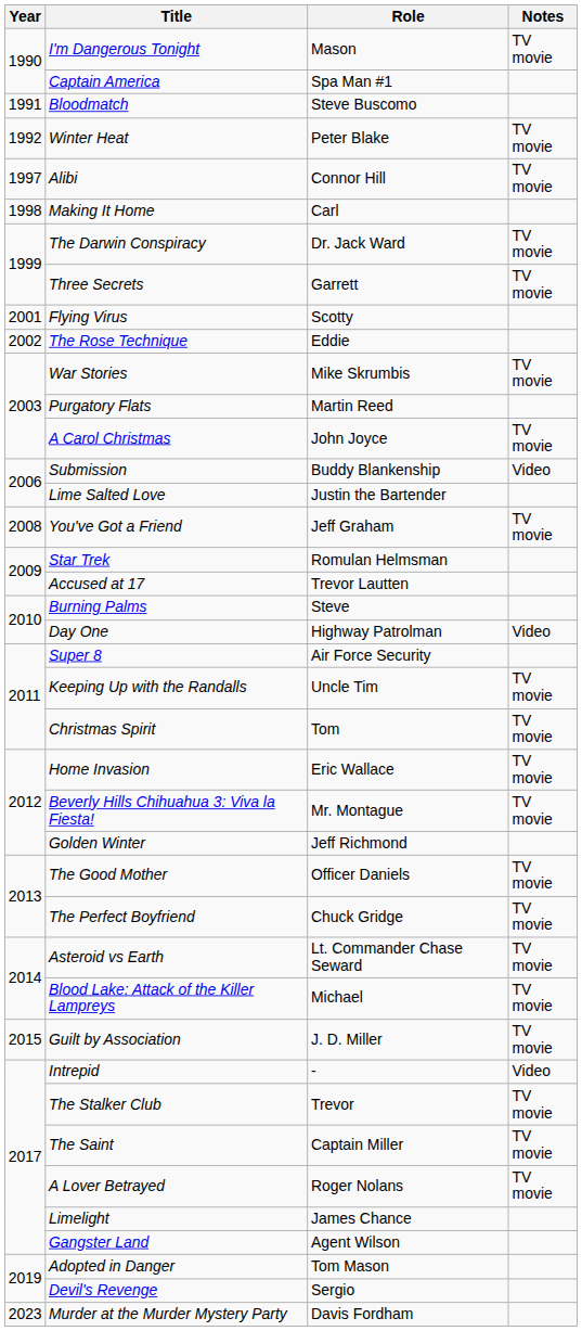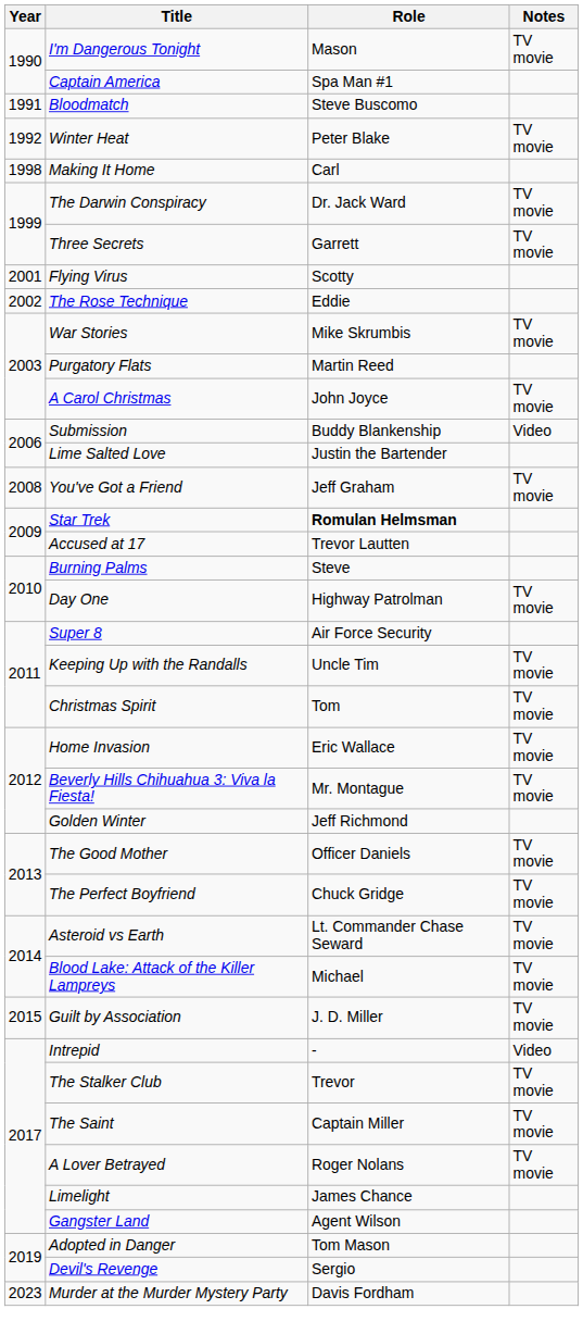 <table class="wikitable sortable">
 <tr>
 <th>Year</th>
 <th>Title</th>
 <th>Role</th>
 <th>Notes</th>
 </tr>
 <tr>
 <td rowspan="2">1990</td>
 <td><em><a href='#'>I'm Dangerous Tonight</a></em></td>
 <td>Mason</td>
 <td>TV movie</td>
 </tr>
 <tr>
 <td><a href='#'><em>Captain America</em></a></td>
 <td>Spa Man #1</td>
 <td></td>
 </tr>
 <tr>
 <td>1991</td>
 <td><em><a href='#'>Bloodmatch</a></em></td>
 <td>Steve Buscomo</td>
 <td></td>
 </tr>
 <tr>
 <td>1992</td>
 <td><em>Winter Heat</em></td>
 <td>Peter Blake</td>
-<td>TV movie</td>
-</tr>
-<tr>
-<td>1997</td>
-<td><em>Alibi</em></td>
-<td>Connor Hill</td>
 <td>TV movie</td>
 </tr>
 <tr>
 <td>1998</td>
 <td><em>Making It Home</em></td>
 <td>Carl</td>
 <td></td>
 </tr>
 <tr>
 <td rowspan="2">1999</td>
 <td><em>The Darwin Conspiracy</em></td>
 <td>Dr. Jack Ward</td>
 <td>TV movie</td>
 </tr>
 <tr>
 <td><em>Three Secrets</em></td>
 <td>Garrett</td>
 <td>TV movie</td>
 </tr>
 <tr>
 <td>2001</td>
 <td><em>Flying Virus</em></td>
 <td>Scotty</td>
 <td></td>
 </tr>
 <tr>
 <td>2002</td>
 <td><em><a href='#'>The Rose Technique</a></em></td>
 <td>Eddie</td>
 <td></td>
 </tr>
 <tr>
 <td rowspan="3">2003</td>
 <td><em>War Stories</em></td>
 <td>Mike Skrumbis</td>
 <td>TV movie</td>
 </tr>
 <tr>
 <td><em>Purgatory Flats</em></td>
 <td>Martin Reed</td>
 <td></td>
 </tr>
 <tr>
 <td><em><a href='#'>A Carol Christmas</a></em></td>
 <td>John Joyce</td>
 <td>TV movie</td>
 </tr>
 <tr>
 <td rowspan="2">2006</td>
 <td><em>Submission</em></td>
 <td>Buddy Blankenship</td>
 <td>Video</td>
 </tr>
 <tr>
 <td><em>Lime Salted Love</em></td>
 <td>Justin the Bartender</td>
 <td></td>
 </tr>
 <tr>
 <td>2008</td>
 <td><em>You've Got a Friend</em></td>
 <td>Jeff Graham</td>
 <td>TV movie</td>
 </tr>
 <tr>
 <td rowspan="2">2009</td>
 <td><a href='#'><em>Star Trek</em></a></td>
-<td>Romulan Helmsman</td>
+<td><strong>Romulan Helmsman</strong></td>
 <td></td>
 </tr>
 <tr>
 <td><em>Accused at 17</em></td>
 <td>Trevor Lautten</td>
 <td></td>
 </tr>
 <tr>
 <td rowspan="2">2010</td>
 <td><a href='#'><em>Burning Palms</em></a></td>
 <td>Steve</td>
 <td></td>
 </tr>
 <tr>
 <td><em>Day One</em></td>
 <td>Highway Patrolman</td>
-<td>Video</td>
+<td>TV movie</td>
 </tr>
 <tr>
 <td rowspan="3">2011</td>
 <td><a href='#'><em>Super 8</em></a></td>
 <td>Air Force Security</td>
 <td></td>
 </tr>
 <tr>
 <td><em>Keeping Up with the Randalls</em></td>
 <td>Uncle Tim</td>
 <td>TV movie</td>
 </tr>
 <tr>
 <td><em>Christmas Spirit</em></td>
 <td>Tom</td>
 <td>TV movie</td>
 </tr>
 <tr>
 <td rowspan="3">2012</td>
 <td><em>Home Invasion</em></td>
 <td>Eric Wallace</td>
 <td>TV movie</td>
 </tr>
 <tr>
 <td><em><a href='#'>Beverly Hills Chihuahua 3: Viva la Fiesta!</a></em></td>
 <td>Mr. Montague</td>
 <td>TV movie</td>
 </tr>
 <tr>
 <td><em>Golden Winter</em></td>
 <td>Jeff Richmond</td>
 <td></td>
 </tr>
 <tr>
 <td rowspan="2">2013</td>
 <td><em>The Good Mother</em></td>
 <td>Officer Daniels</td>
 <td>TV movie</td>
 </tr>
 <tr>
 <td><em>The Perfect Boyfriend</em></td>
 <td>Chuck Gridge</td>
 <td>TV movie</td>
 </tr>
 <tr>
 <td rowspan="2">2014</td>
 <td><em>Asteroid vs Earth</em></td>
 <td>Lt. Commander Chase Seward</td>
 <td>TV movie</td>
 </tr>
 <tr>
 <td><em><a href='#'>Blood Lake: Attack of the Killer Lampreys</a></em></td>
 <td>Michael</td>
 <td>TV movie</td>
 </tr>
 <tr>
 <td>2015</td>
 <td><em>Guilt by Association</em></td>
 <td>J. D. Miller</td>
 <td>TV movie</td>
 </tr>
 <tr>
 <td rowspan="6">2017</td>
 <td><em>Intrepid</em></td>
 <td>-</td>
 <td>Video</td>
 </tr>
 <tr>
 <td><em>The Stalker Club</em></td>
 <td>Trevor</td>
 <td>TV movie</td>
 </tr>
 <tr>
 <td><em>The Saint</em></td>
 <td>Captain Miller</td>
 <td>TV movie</td>
 </tr>
 <tr>
 <td><em>A Lover Betrayed</em></td>
 <td>Roger Nolans</td>
 <td>TV movie</td>
 </tr>
 <tr>
 <td><em>Limelight</em></td>
 <td>James Chance</td>
 <td></td>
 </tr>
 <tr>
 <td><em><a href='#'>Gangster Land</a></em></td>
 <td>Agent Wilson</td>
 <td></td>
 </tr>
 <tr>
 <td rowspan="2">2019</td>
 <td><em>Adopted in Danger</em></td>
 <td>Tom Mason</td>
 <td></td>
 </tr>
 <tr>
 <td><em><a href='#'>Devil's Revenge</a></em></td>
 <td>Sergio</td>
 <td></td>
 </tr>
 <tr>
 <td>2023</td>
 <td><em>Murder at the Murder Mystery Party</em></td>
 <td>Davis Fordham</td>
 <td></td>
 </tr>
 </table>
